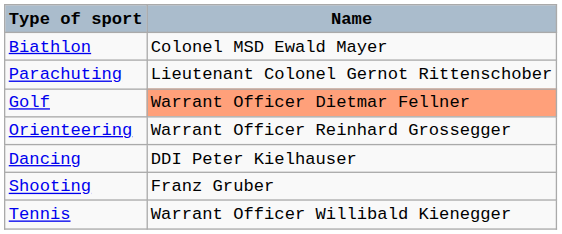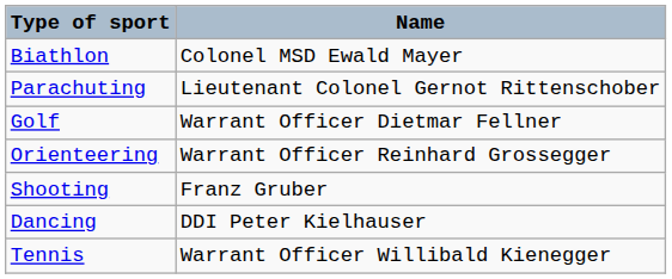 <table class="wikitable">
 <tr>
 <th style="background: #aabccc">Type of sport</th>
 <th style="background: #aabccc">Name</th>
 </tr>
 <tr>
 <td><a href='#'>Biathlon</a></td>
 <td>Colonel MSD Ewald Mayer</td>
 </tr>
 <tr>
 <td><a href='#'>Parachuting</a></td>
 <td>Lieutenant Colonel  Gernot Rittenschober</td>
 </tr>
 <tr>
 <td><a href='#'>Golf</a></td>
-<td style="background: lightsalmon;">Warrant Officer Dietmar Fellner</td>
+<td>Warrant Officer Dietmar Fellner</td>
 </tr>
 <tr>
 <td><a href='#'>Orienteering</a></td>
 <td>Warrant Officer Reinhard Grossegger</td>
 </tr>
 <tr>
+<td><a href='#'>Shooting</a></td>
+<td>Franz Gruber</td>
+</tr>
+<tr>
 <td><a href='#'>Dancing</a></td>
 <td>DDI Peter Kielhauser</td>
-</tr>
-<tr>
-<td><a href='#'>Shooting</a></td>
-<td>Franz Gruber</td>
 </tr>
 <tr>
 <td><a href='#'>Tennis</a></td>
 <td>Warrant Officer Willibald Kienegger</td>
 </tr>
 </table>
